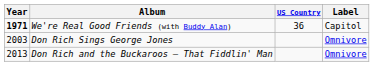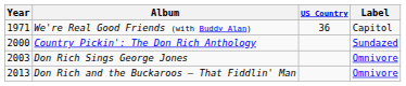 <table class="wikitable">
 <tr>
 <th>Year</th>
 <th>Album</th>
 <th><small><a href='#'>US Country</a></small></th>
 <th>Label</th>
 </tr>
 <tr>
-<td><strong>1971</strong></td>
+<td>1971</td>
 <td><em>We're Real Good Friends</em> <small>(with <a href='#'>Buddy Alan</a>)</small></td>
 <td align="center">36</td>
 <td>Capitol</td>
+</tr>
+<tr>
+<td>2000</td>
+<td><em><a href='#'>Country Pickin': The Don Rich Anthology</a></em></td>
+<td align="center"></td>
+<td><a href='#'>Sundazed</a></td>
 </tr>
 <tr>
 <td>2003</td>
 <td><em>Don Rich Sings George Jones</em></td>
 <td align="center"></td>
 <td><a href='#'>Omnivore</a></td>
 </tr>
 <tr>
 <td>2013</td>
 <td><em>Don Rich and the Buckaroos – That Fiddlin' Man</em></td>
 <td align="center"></td>
 <td><a href='#'>Omnivore</a></td>
 </tr>
 </table>
